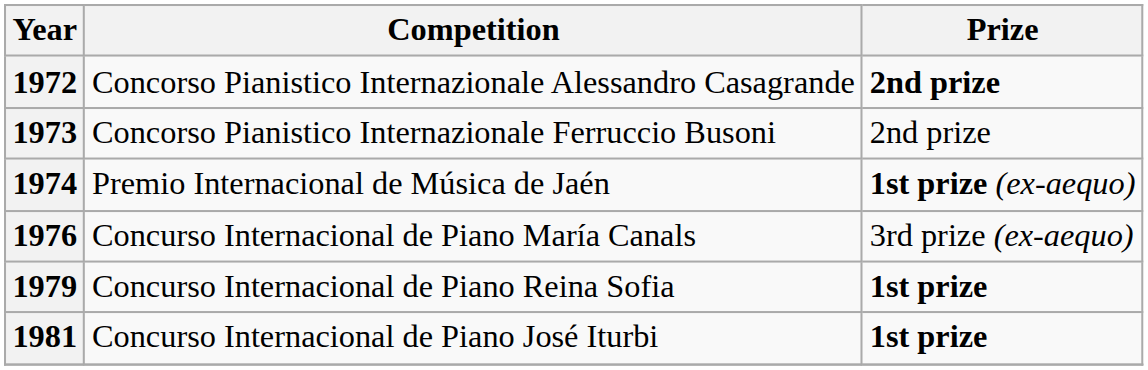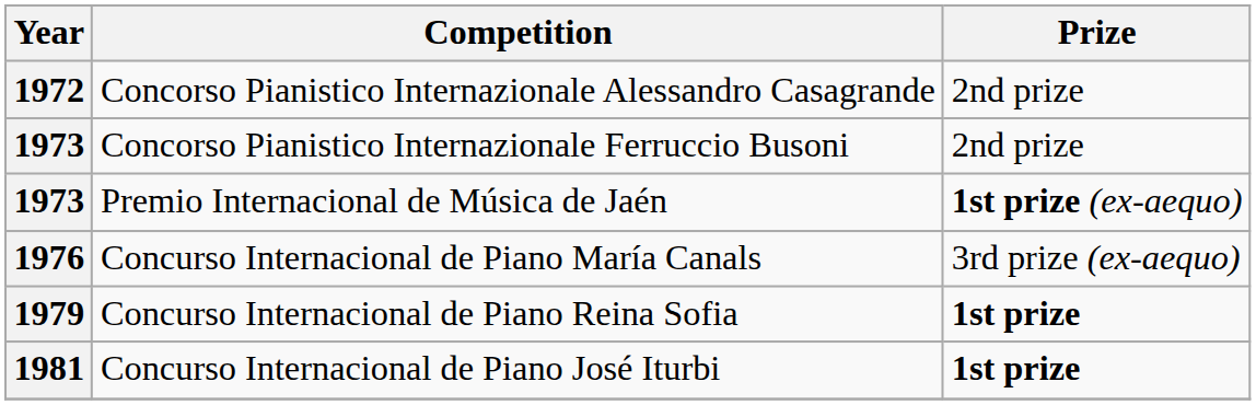 <table class="wikitable">
 <tr>
 <th>Year</th>
 <th>Competition</th>
 <th>Prize</th>
 </tr>
 <tr>
 <th>1972</th>
 <td> Concorso Pianistico Internazionale Alessandro Casagrande</td>
-<td><strong>2nd prize</strong></td>
+<td>2nd prize</td>
 </tr>
 <tr>
 <th>1973</th>
 <td> Concorso Pianistico Internazionale Ferruccio Busoni</td>
 <td>2nd prize</td>
 </tr>
 <tr>
-<th>1974</th>
+<th>1973</th>
 <td> Premio Internacional de Música de Jaén</td>
 <td><strong>1st prize</strong> <em>(ex-aequo)</em></td>
 </tr>
 <tr>
 <th>1976</th>
 <td> Concurso Internacional de Piano María Canals</td>
 <td>3rd prize <em>(ex-aequo)</em></td>
 </tr>
 <tr>
 <th>1979</th>
 <td> Concurso Internacional de Piano Reina Sofia</td>
 <td><strong>1st prize</strong></td>
 </tr>
 <tr>
 <th>1981</th>
 <td> Concurso Internacional de Piano José Iturbi</td>
 <td><strong>1st prize</strong></td>
 </tr>
 <tr>
 </tr>
 </table>
